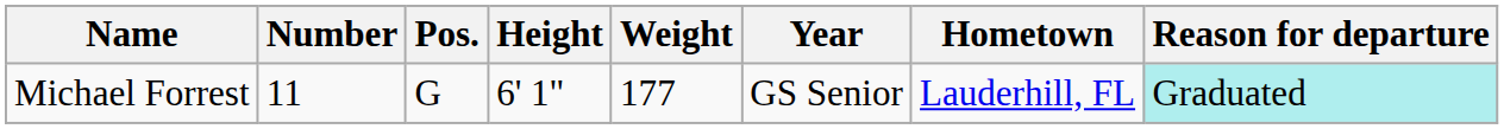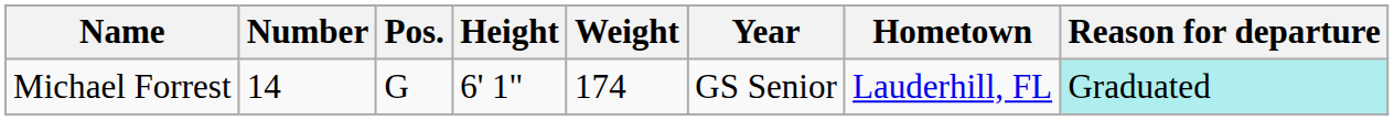 <table class="wikitable sortable" border="1">
 <tr>
 <th>Name</th>
 <th>Number</th>
 <th>Pos.</th>
 <th>Height</th>
 <th>Weight</th>
 <th>Year</th>
 <th>Hometown</th>
 <th class="unsortable">Reason for departure</th>
 </tr>
 <tr>
 <td>Michael Forrest</td>
-<td>11</td>
+<td>14</td>
 <td>G</td>
 <td>6' 1"</td>
-<td>177</td>
+<td>174</td>
 <td>GS Senior</td>
 <td><a href='#'>Lauderhill, FL</a></td>
 <td style="background: paleturquoise;">Graduated</td>
 </tr>
 </table>
